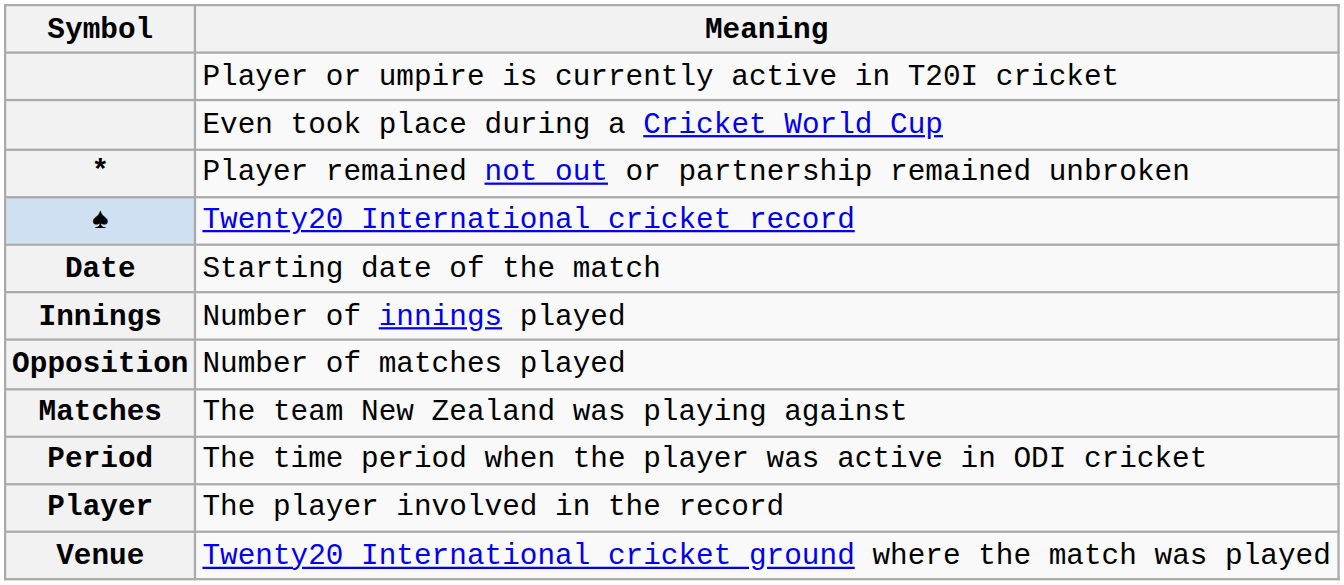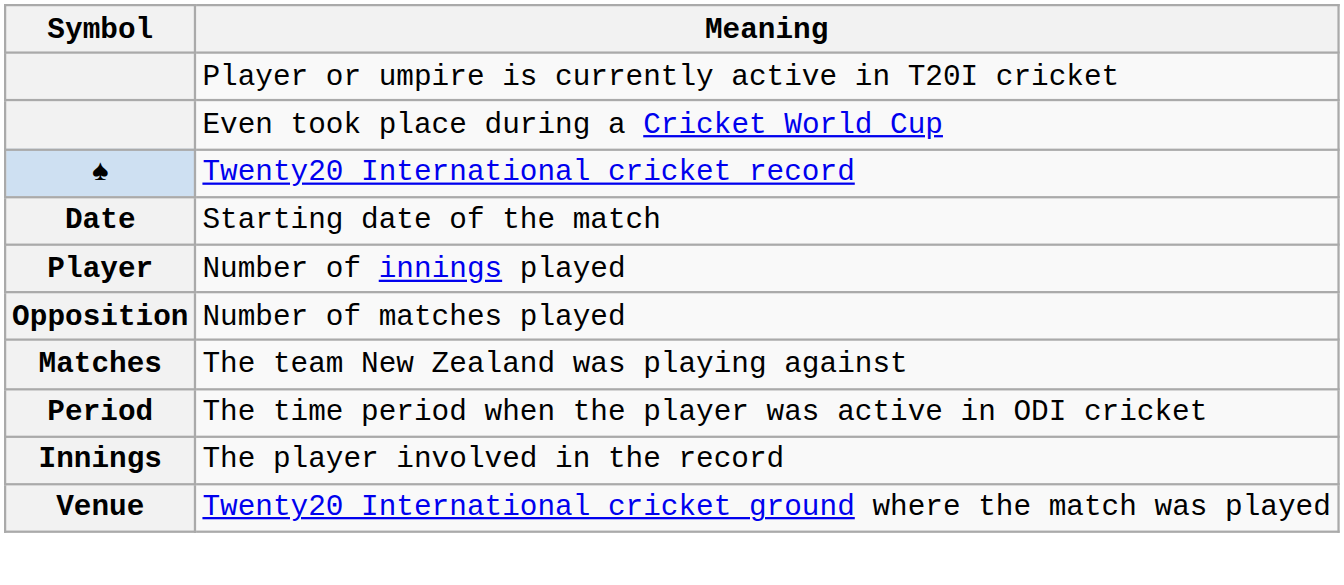 <table class="wikitable plainrowheaders">
 <tr>
 <th scope=col>Symbol</th>
 <th scope=col>Meaning</th>
 </tr>
 <tr>
 <th scope=row></th>
 <td>Player or umpire is currently active in T20I cricket</td>
 </tr>
 <tr>
 <th scope=row></th>
 <td>Even took place during a <a href='#'>Cricket World Cup</a></td>
 </tr>
 <tr>
-<th scope=row>*</th>
-<td>Player remained <a href='#'>not out</a> or partnership remained unbroken</td>
-</tr>
-<tr>
 <th scope=row style=background:#cee0f2;>♠</th>
 <td><a href='#'>Twenty20 International cricket record</a></td>
 </tr>
 <tr>
 <th scope=row>Date</th>
 <td>Starting date of the match</td>
 </tr>
 <tr>
-<th scope=row>Innings</th>
+<th scope=row>Player</th>
 <td>Number of <a href='#'>innings</a> played</td>
 </tr>
 <tr>
 <th scope=row>Opposition</th>
 <td>Number of matches played</td>
 </tr>
 <tr>
 <th scope=row>Matches</th>
 <td>The team New Zealand was playing against</td>
 </tr>
 <tr>
 <th scope=row>Period</th>
 <td>The time period when the player was active in ODI cricket</td>
 </tr>
 <tr>
-<th scope=row>Player</th>
+<th scope=row>Innings</th>
 <td>The player involved in the record</td>
 </tr>
 <tr>
 <th scope=row>Venue</th>
 <td><a href='#'>Twenty20 International cricket ground</a> where the match was played</td>
 </tr>
 </table>
